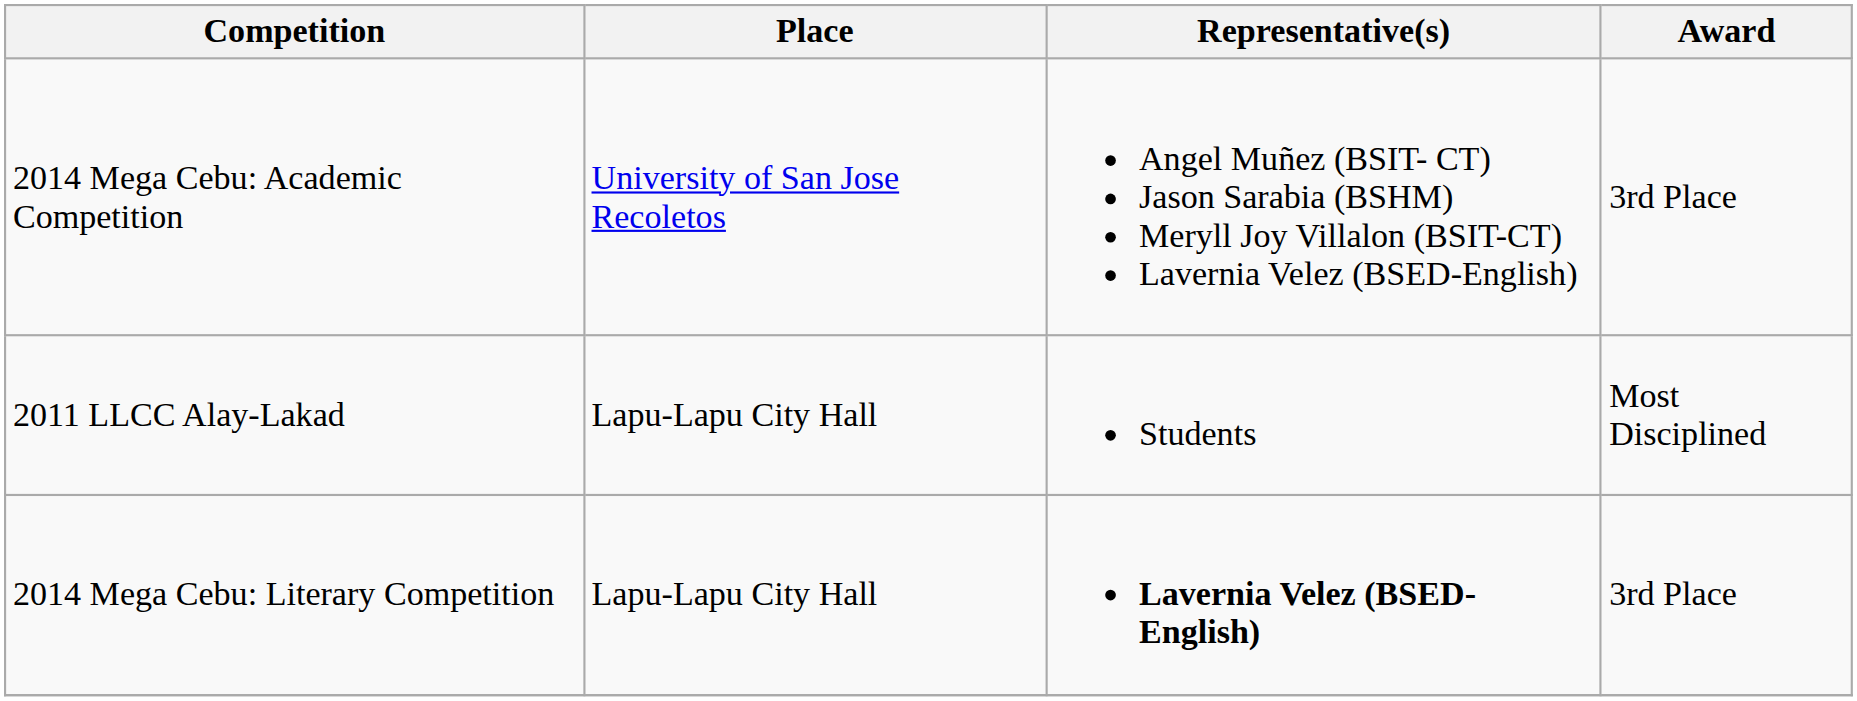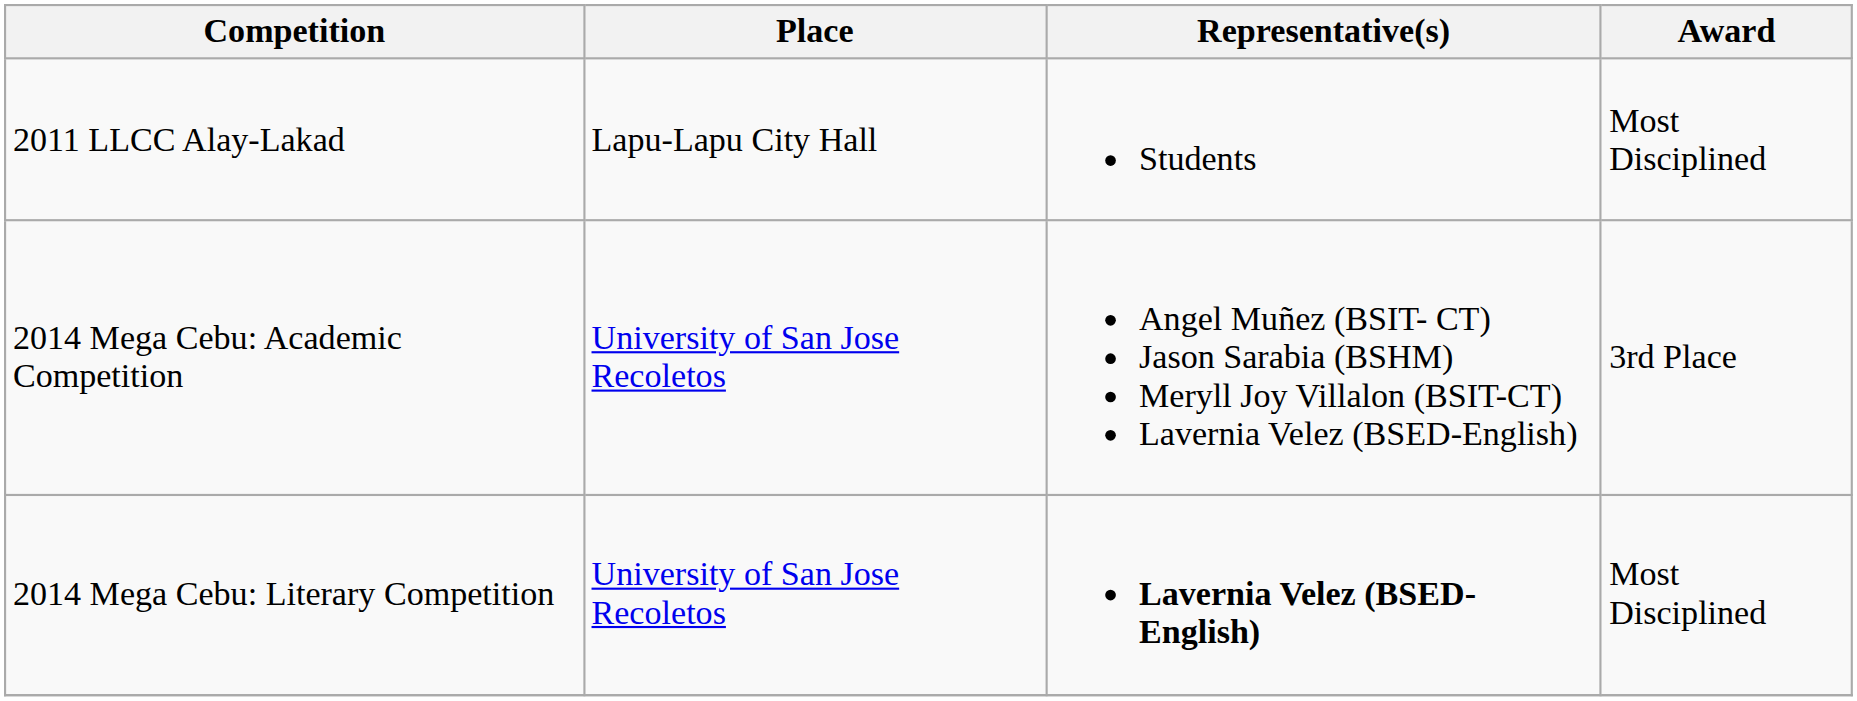 <table class="wikitable sortable">
 <tr align="center">
 <th>Competition</th>
 <th>Place</th>
 <th>Representative(s)</th>
 <th>Award</th>
 </tr>
 <tr>
+<td>2011 LLCC Alay-Lakad</td>
+<td>Lapu-Lapu City Hall</td>
+<td><br><ul><li>Students</li></ul></td>
+<td>Most Disciplined</td>
+</tr>
+<tr>
 <td>2014 Mega Cebu: Academic Competition</td>
 <td><a href='#'>University of San Jose Recoletos</a></td>
 <td><br><ul><li>Angel Muñez (BSIT- CT)</li><li>Jason Sarabia (BSHM)</li><li>Meryll Joy Villalon (BSIT-CT)</li><li>Lavernia Velez (BSED-English)</li></ul></td>
 <td>3rd Place</td>
 </tr>
 <tr>
-<td>2011 LLCC Alay-Lakad</td>
-<td>Lapu-Lapu City Hall</td>
-<td><br><ul><li>Students</li></ul></td>
+<td>2014 Mega Cebu: Literary Competition</td>
+<td><a href='#'>University of San Jose Recoletos</a></td>
+<td><strong><br><ul><li>Lavernia Velez (BSED-English)</li></ul></strong></td>
 <td>Most Disciplined</td>
-</tr>
-<tr>
-<td>2014 Mega Cebu: Literary Competition</td>
-<td>Lapu-Lapu City Hall</td>
-<td><strong><br><ul><li>Lavernia Velez (BSED-English)</li></ul></strong></td>
-<td>3rd Place</td>
 </tr>
 <tr>
 </tr>
 </table>
